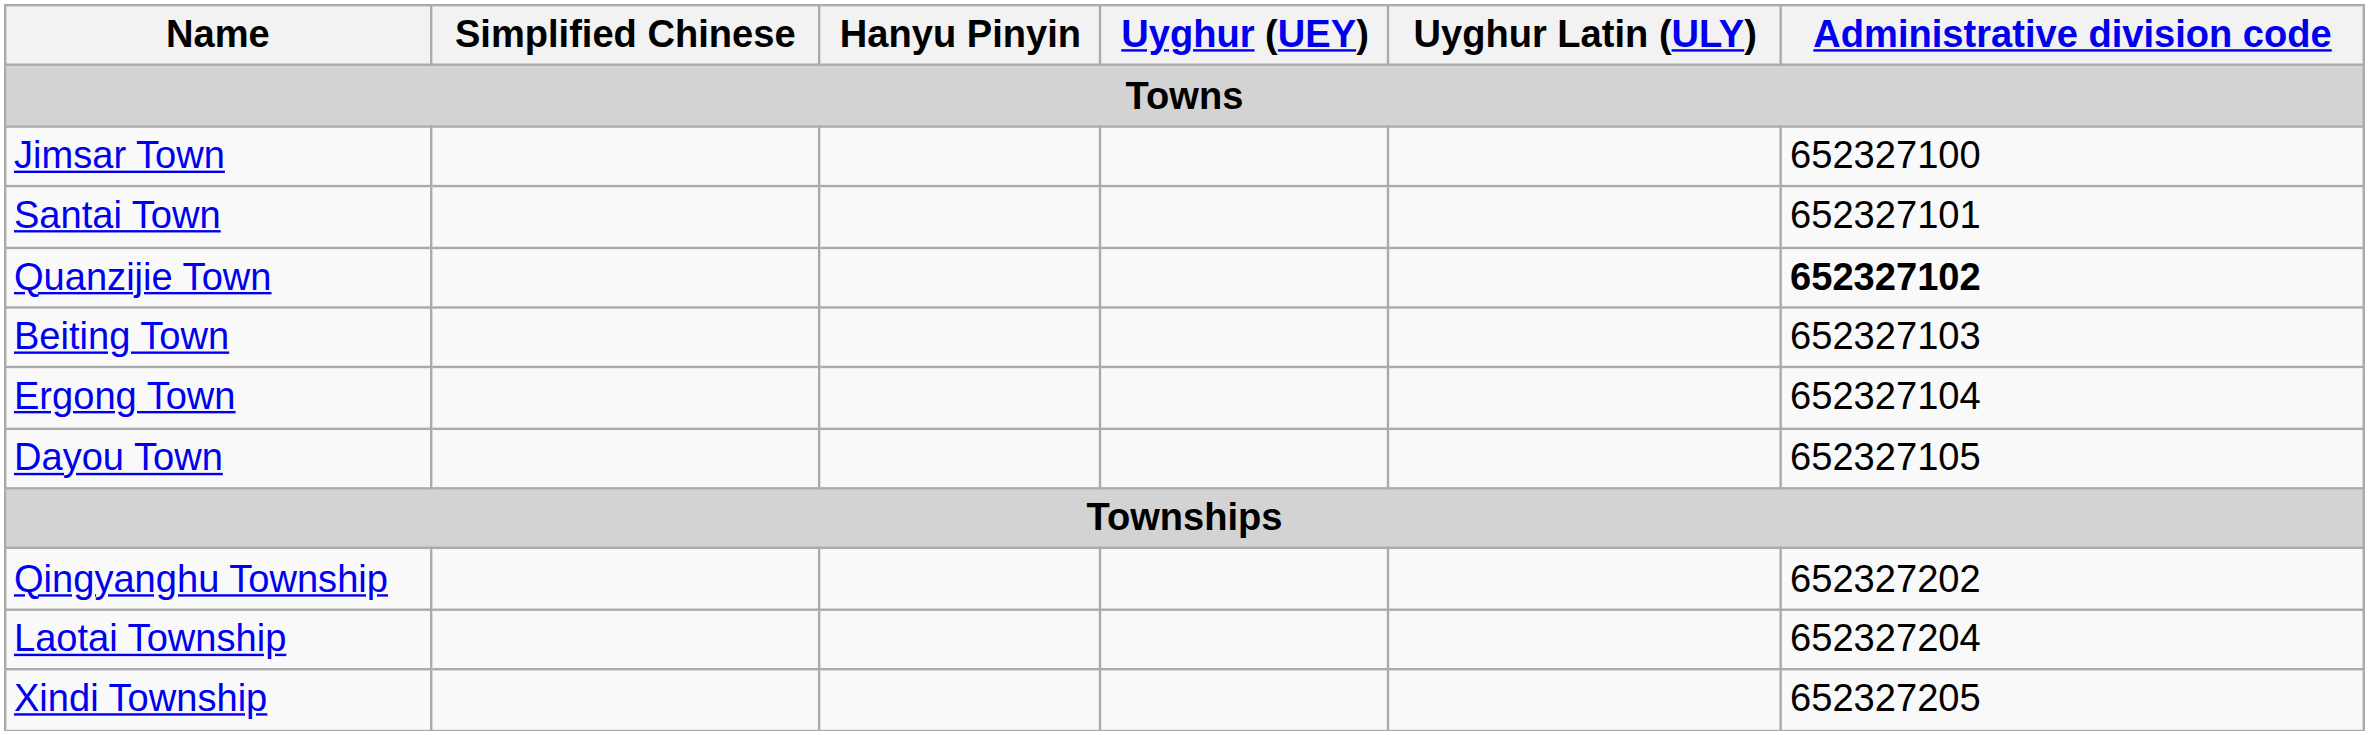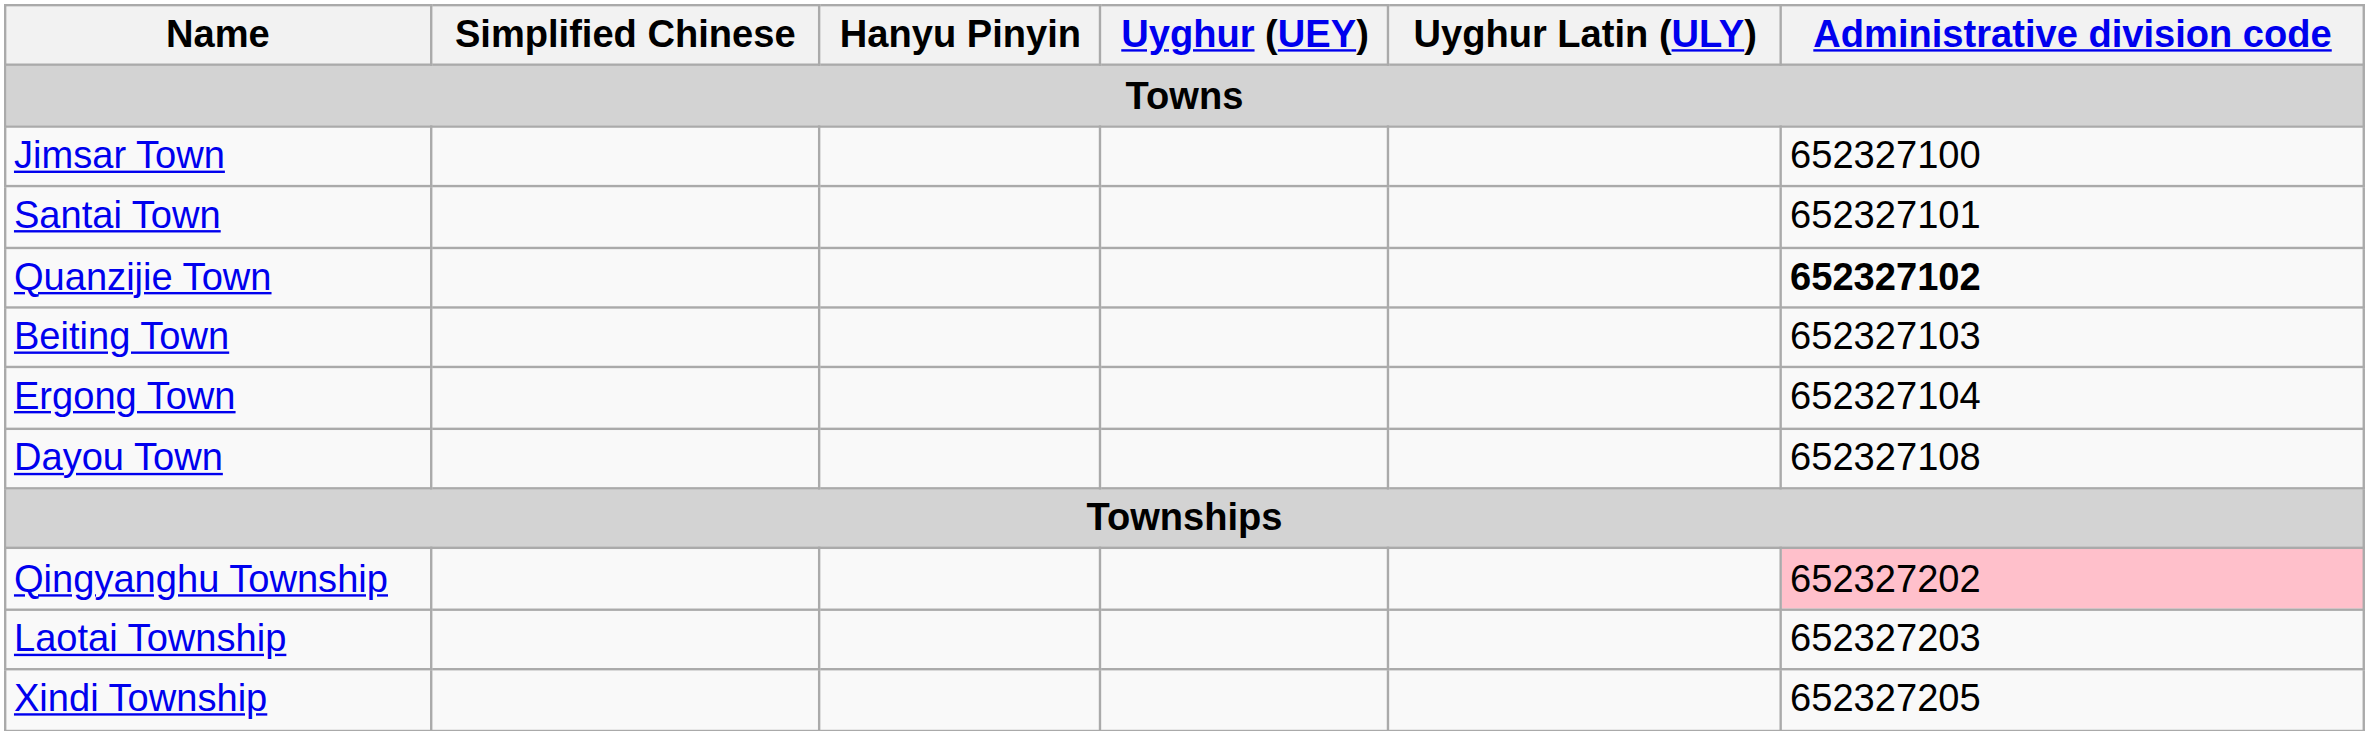 <table class="wikitable" align="center" style="width:50%; border="1">
 <tr>
 <th>Name</th>
 <th>Simplified Chinese</th>
 <th>Hanyu Pinyin</th>
 <th><a href='#'>Uyghur</a> (<a href='#'>UEY</a>)</th>
 <th>Uyghur Latin (<a href='#'>ULY</a>)</th>
 <th><a href='#'>Administrative division code</a></th>
 </tr>
 <tr>
 <td colspan="7"  style="text-align:center; background:#d3d3d3;"><strong>Towns</strong></td>
 </tr>
 <tr --------->
 <td><a href='#'>Jimsar Town</a></td>
 <td></td>
 <td></td>
 <td></td>
 <td></td>
 <td>652327100</td>
 </tr>
 <tr>
 <td><a href='#'>Santai Town</a></td>
 <td></td>
 <td></td>
 <td></td>
 <td></td>
 <td>652327101</td>
 </tr>
 <tr>
 <td><a href='#'>Quanzijie Town</a></td>
 <td></td>
 <td></td>
 <td></td>
 <td></td>
 <td><strong>652327102</strong></td>
 </tr>
 <tr>
 <td><a href='#'>Beiting Town</a></td>
 <td></td>
 <td></td>
 <td></td>
 <td></td>
 <td>652327103</td>
 </tr>
 <tr>
 <td><a href='#'>Ergong Town</a></td>
 <td></td>
 <td></td>
 <td></td>
 <td></td>
 <td>652327104</td>
 </tr>
 <tr>
 <td><a href='#'>Dayou Town</a></td>
 <td></td>
 <td></td>
 <td></td>
 <td></td>
-<td>652327105</td>
+<td>652327108</td>
 </tr>
 <tr>
 <td colspan="7"  style="text-align:center; background:#d3d3d3;"><strong>Townships</strong></td>
 </tr>
 <tr --------->
 <td><a href='#'>Qingyanghu Township</a></td>
 <td></td>
 <td></td>
 <td></td>
 <td></td>
-<td>652327202</td>
+<td style="background: pink;">652327202</td>
 </tr>
 <tr>
 <td><a href='#'>Laotai Township</a></td>
 <td></td>
 <td></td>
 <td></td>
 <td></td>
-<td>652327204</td>
+<td>652327203</td>
 </tr>
 <tr>
 <td><a href='#'>Xindi Township</a></td>
 <td></td>
 <td></td>
 <td></td>
 <td></td>
 <td>652327205</td>
 </tr>
 <tr>
 </tr>
 </table>
